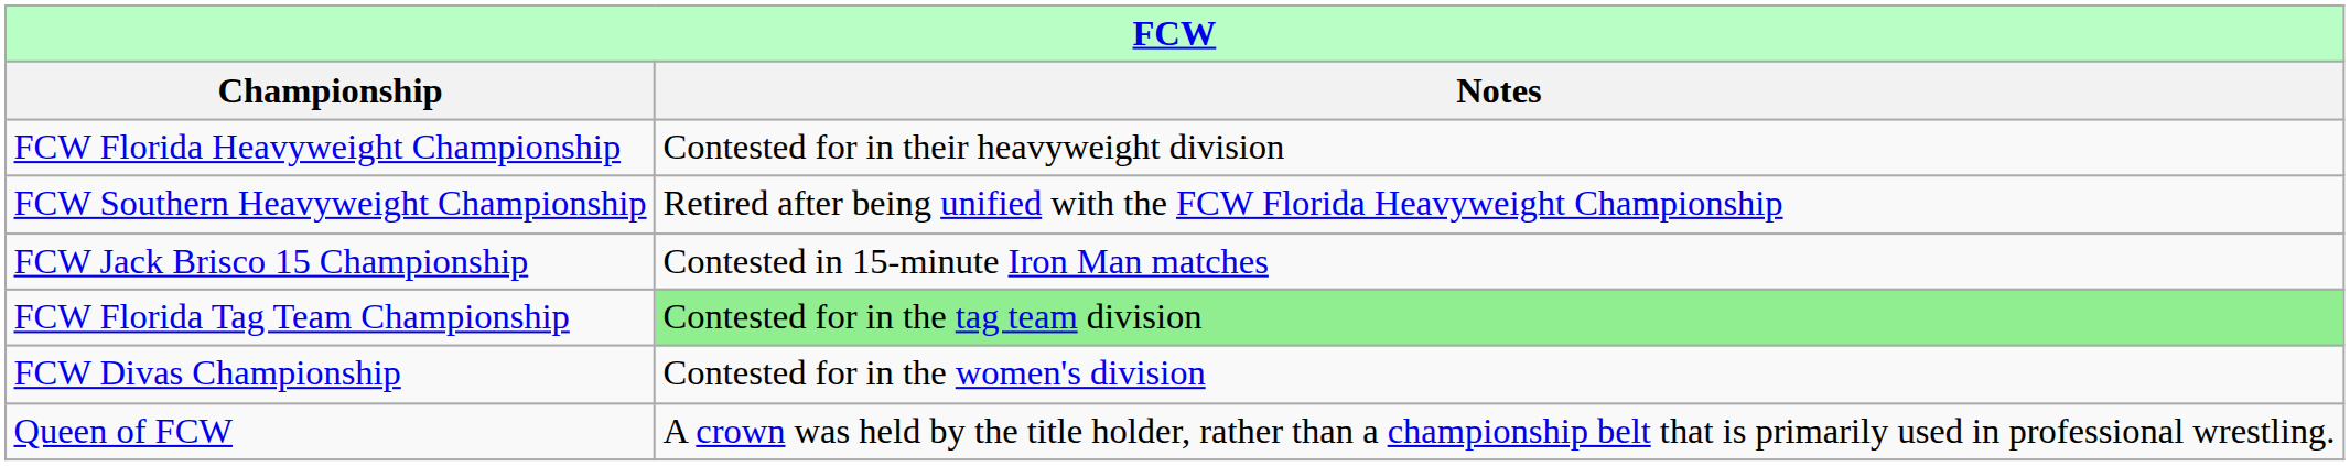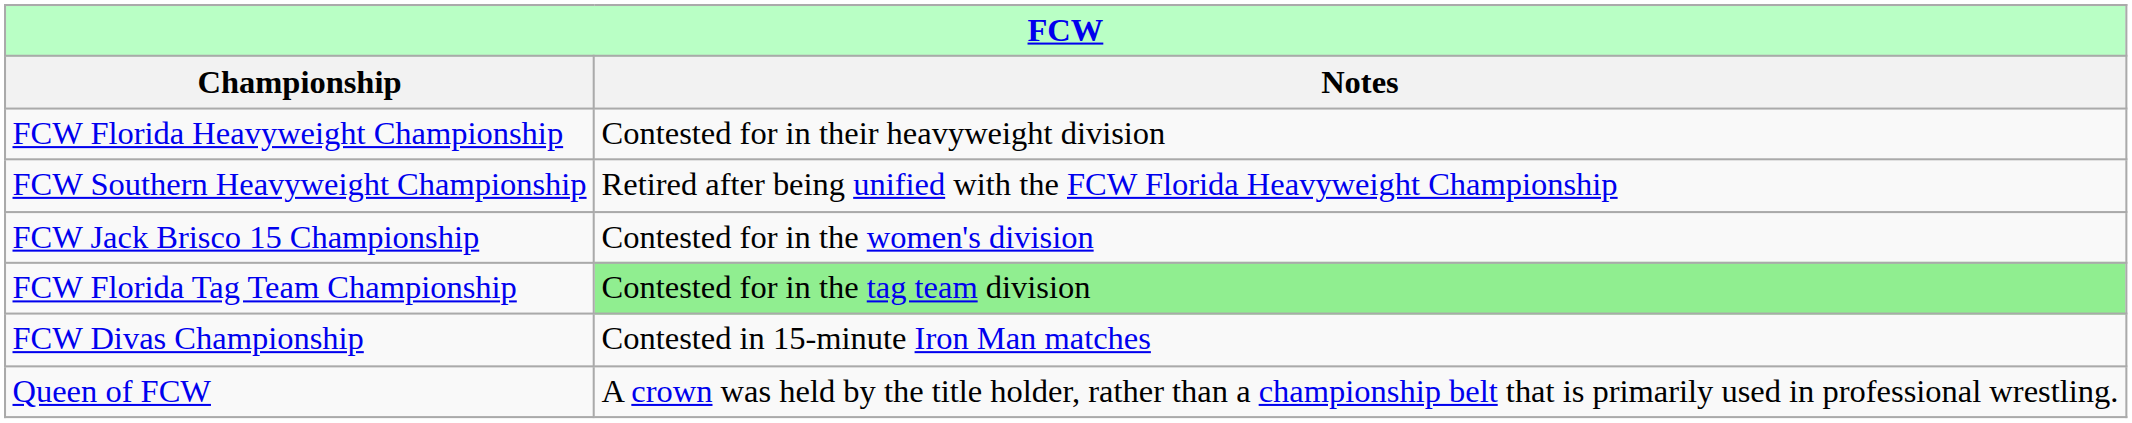 <table class="wikitable">
 <tr>
 <th colspan="6" style="background:#B9FFC5"><a href='#'>FCW</a></th>
 </tr>
 <tr>
 <th>Championship</th>
 <th>Notes</th>
 </tr>
 <tr>
 <td><a href='#'>FCW Florida Heavyweight Championship</a></td>
 <td>Contested for in their heavyweight division</td>
 </tr>
 <tr>
 <td><a href='#'>FCW Southern Heavyweight Championship</a></td>
 <td>Retired after being <a href='#'>unified</a> with the <a href='#'>FCW Florida Heavyweight Championship</a></td>
 </tr>
 <tr>
 <td><a href='#'>FCW Jack Brisco 15 Championship</a></td>
-<td>Contested in 15-minute <a href='#'>Iron Man matches</a></td>
+<td>Contested for in the <a href='#'>women's division</a></td>
 </tr>
 <tr>
 <td><a href='#'>FCW Florida Tag Team Championship</a></td>
 <td style="background: lightgreen;">Contested for in the <a href='#'>tag team</a> division</td>
 </tr>
 <tr>
 <td><a href='#'>FCW Divas Championship</a></td>
-<td>Contested for in the <a href='#'>women's division</a></td>
+<td>Contested in 15-minute <a href='#'>Iron Man matches</a></td>
 </tr>
 <tr>
 <td><a href='#'>Queen of FCW</a></td>
 <td>A <a href='#'>crown</a> was held by the title holder, rather than a <a href='#'>championship belt</a> that is primarily used in professional wrestling.</td>
 </tr>
 </table>
